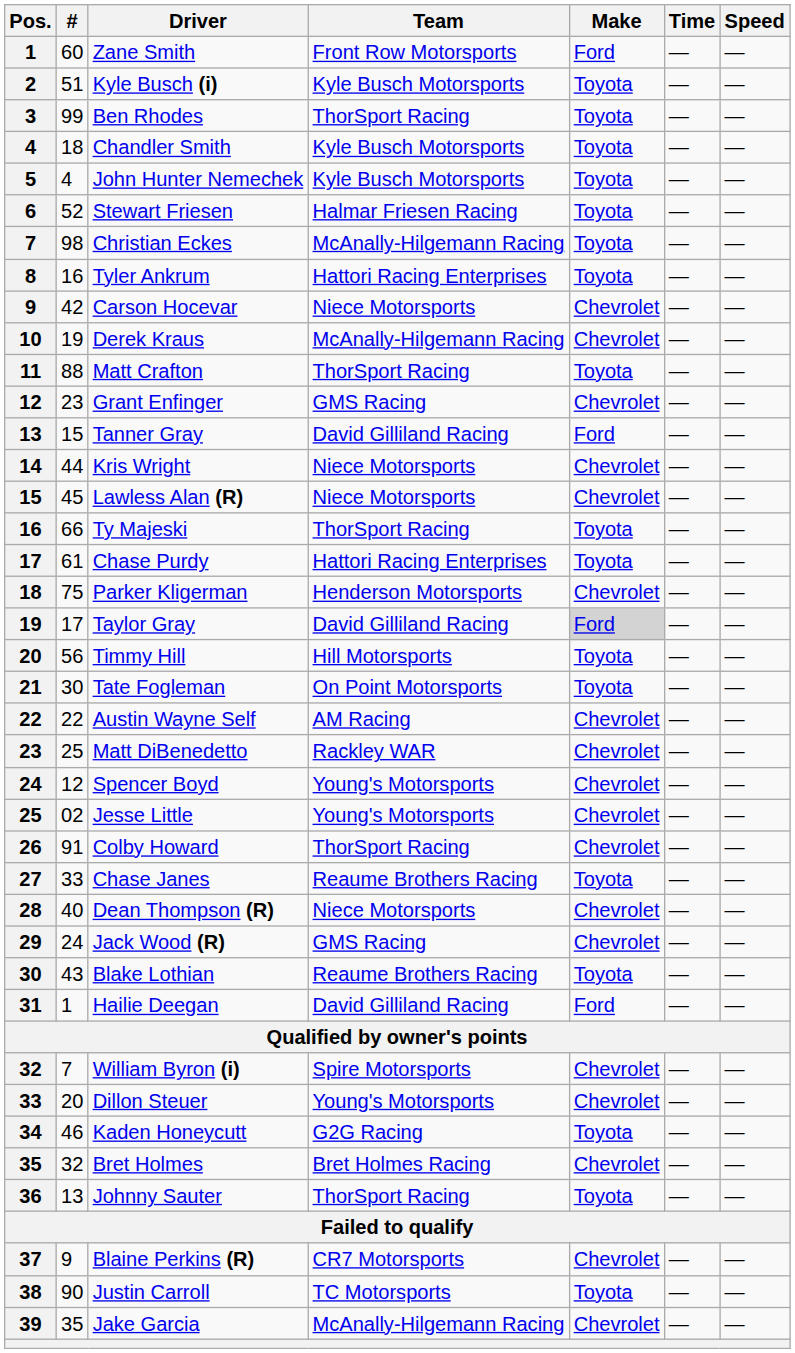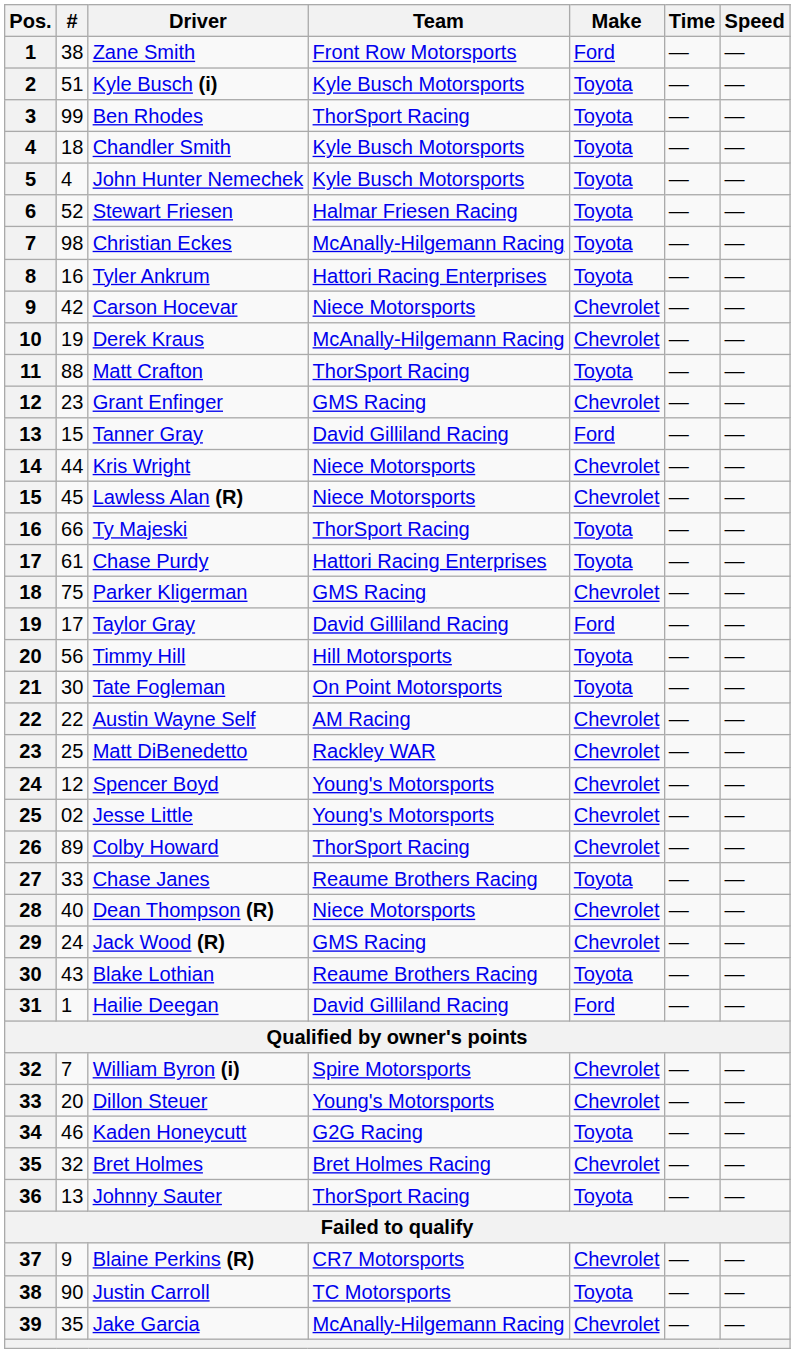 <table class="wikitable" style="font-size:95%">
 <tr>
 <th>Pos.</th>
 <th>#</th>
 <th>Driver</th>
 <th>Team</th>
 <th>Make</th>
 <th>Time</th>
 <th>Speed</th>
 </tr>
 <tr>
 <th>1</th>
-<td>60</td>
+<td>38</td>
 <td><a href='#'>Zane Smith</a></td>
 <td><a href='#'>Front Row Motorsports</a></td>
 <td><a href='#'>Ford</a></td>
 <td>—</td>
 <td>—</td>
 </tr>
 <tr>
 <th>2</th>
 <td>51</td>
 <td><a href='#'>Kyle Busch</a> <strong>(i)</strong></td>
 <td><a href='#'>Kyle Busch Motorsports</a></td>
 <td><a href='#'>Toyota</a></td>
 <td>—</td>
 <td>—</td>
 </tr>
 <tr>
 <th>3</th>
 <td>99</td>
 <td><a href='#'>Ben Rhodes</a></td>
 <td><a href='#'>ThorSport Racing</a></td>
 <td><a href='#'>Toyota</a></td>
 <td>—</td>
 <td>—</td>
 </tr>
 <tr>
 <th>4</th>
 <td>18</td>
 <td><a href='#'>Chandler Smith</a></td>
 <td><a href='#'>Kyle Busch Motorsports</a></td>
 <td><a href='#'>Toyota</a></td>
 <td>—</td>
 <td>—</td>
 </tr>
 <tr>
 <th>5</th>
 <td>4</td>
 <td><a href='#'>John Hunter Nemechek</a></td>
 <td><a href='#'>Kyle Busch Motorsports</a></td>
 <td><a href='#'>Toyota</a></td>
 <td>—</td>
 <td>—</td>
 </tr>
 <tr>
 <th>6</th>
 <td>52</td>
 <td><a href='#'>Stewart Friesen</a></td>
 <td><a href='#'>Halmar Friesen Racing</a></td>
 <td><a href='#'>Toyota</a></td>
 <td>—</td>
 <td>—</td>
 </tr>
 <tr>
 <th>7</th>
 <td>98</td>
 <td><a href='#'>Christian Eckes</a></td>
 <td><a href='#'>McAnally-Hilgemann Racing</a></td>
 <td><a href='#'>Toyota</a></td>
 <td>—</td>
 <td>—</td>
 </tr>
 <tr>
 <th>8</th>
 <td>16</td>
 <td><a href='#'>Tyler Ankrum</a></td>
 <td><a href='#'>Hattori Racing Enterprises</a></td>
 <td><a href='#'>Toyota</a></td>
 <td>—</td>
 <td>—</td>
 </tr>
 <tr>
 <th>9</th>
 <td>42</td>
 <td><a href='#'>Carson Hocevar</a></td>
 <td><a href='#'>Niece Motorsports</a></td>
 <td><a href='#'>Chevrolet</a></td>
 <td>—</td>
 <td>—</td>
 </tr>
 <tr>
 <th>10</th>
 <td>19</td>
 <td><a href='#'>Derek Kraus</a></td>
 <td><a href='#'>McAnally-Hilgemann Racing</a></td>
 <td><a href='#'>Chevrolet</a></td>
 <td>—</td>
 <td>—</td>
 </tr>
 <tr>
 <th>11</th>
 <td>88</td>
 <td><a href='#'>Matt Crafton</a></td>
 <td><a href='#'>ThorSport Racing</a></td>
 <td><a href='#'>Toyota</a></td>
 <td>—</td>
 <td>—</td>
 </tr>
 <tr>
 <th>12</th>
 <td>23</td>
 <td><a href='#'>Grant Enfinger</a></td>
 <td><a href='#'>GMS Racing</a></td>
 <td><a href='#'>Chevrolet</a></td>
 <td>—</td>
 <td>—</td>
 </tr>
 <tr>
 <th>13</th>
 <td>15</td>
 <td><a href='#'>Tanner Gray</a></td>
 <td><a href='#'>David Gilliland Racing</a></td>
 <td><a href='#'>Ford</a></td>
 <td>—</td>
 <td>—</td>
 </tr>
 <tr>
 <th>14</th>
 <td>44</td>
 <td><a href='#'>Kris Wright</a></td>
 <td><a href='#'>Niece Motorsports</a></td>
 <td><a href='#'>Chevrolet</a></td>
 <td>—</td>
 <td>—</td>
 </tr>
 <tr>
 <th>15</th>
 <td>45</td>
 <td><a href='#'>Lawless Alan</a> <strong>(R)</strong></td>
 <td><a href='#'>Niece Motorsports</a></td>
 <td><a href='#'>Chevrolet</a></td>
 <td>—</td>
 <td>—</td>
 </tr>
 <tr>
 <th>16</th>
 <td>66</td>
 <td><a href='#'>Ty Majeski</a></td>
 <td><a href='#'>ThorSport Racing</a></td>
 <td><a href='#'>Toyota</a></td>
 <td>—</td>
 <td>—</td>
 </tr>
 <tr>
 <th>17</th>
 <td>61</td>
 <td><a href='#'>Chase Purdy</a></td>
 <td><a href='#'>Hattori Racing Enterprises</a></td>
 <td><a href='#'>Toyota</a></td>
 <td>—</td>
 <td>—</td>
 </tr>
 <tr>
 <th>18</th>
 <td>75</td>
 <td><a href='#'>Parker Kligerman</a></td>
-<td><a href='#'>Henderson Motorsports</a></td>
+<td><a href='#'>GMS Racing</a></td>
 <td><a href='#'>Chevrolet</a></td>
 <td>—</td>
 <td>—</td>
 </tr>
 <tr>
 <th>19</th>
 <td>17</td>
 <td><a href='#'>Taylor Gray</a></td>
 <td><a href='#'>David Gilliland Racing</a></td>
-<td style="background: lightgrey;"><a href='#'>Ford</a></td>
+<td><a href='#'>Ford</a></td>
 <td>—</td>
 <td>—</td>
 </tr>
 <tr>
 <th>20</th>
 <td>56</td>
 <td><a href='#'>Timmy Hill</a></td>
 <td><a href='#'>Hill Motorsports</a></td>
 <td><a href='#'>Toyota</a></td>
 <td>—</td>
 <td>—</td>
 </tr>
 <tr>
 <th>21</th>
 <td>30</td>
 <td><a href='#'>Tate Fogleman</a></td>
 <td><a href='#'>On Point Motorsports</a></td>
 <td><a href='#'>Toyota</a></td>
 <td>—</td>
 <td>—</td>
 </tr>
 <tr>
 <th>22</th>
 <td>22</td>
 <td><a href='#'>Austin Wayne Self</a></td>
 <td><a href='#'>AM Racing</a></td>
 <td><a href='#'>Chevrolet</a></td>
 <td>—</td>
 <td>—</td>
 </tr>
 <tr>
 <th>23</th>
 <td>25</td>
 <td><a href='#'>Matt DiBenedetto</a></td>
 <td><a href='#'>Rackley WAR</a></td>
 <td><a href='#'>Chevrolet</a></td>
 <td>—</td>
 <td>—</td>
 </tr>
 <tr>
 <th>24</th>
 <td>12</td>
 <td><a href='#'>Spencer Boyd</a></td>
 <td><a href='#'>Young's Motorsports</a></td>
 <td><a href='#'>Chevrolet</a></td>
 <td>—</td>
 <td>—</td>
 </tr>
 <tr>
 <th>25</th>
 <td>02</td>
 <td><a href='#'>Jesse Little</a></td>
 <td><a href='#'>Young's Motorsports</a></td>
 <td><a href='#'>Chevrolet</a></td>
 <td>—</td>
 <td>—</td>
 </tr>
 <tr>
 <th>26</th>
-<td>91</td>
+<td>89</td>
 <td><a href='#'>Colby Howard</a></td>
 <td><a href='#'>ThorSport Racing</a></td>
 <td><a href='#'>Chevrolet</a></td>
 <td>—</td>
 <td>—</td>
 </tr>
 <tr>
 <th>27</th>
 <td>33</td>
 <td><a href='#'>Chase Janes</a></td>
 <td><a href='#'>Reaume Brothers Racing</a></td>
 <td><a href='#'>Toyota</a></td>
 <td>—</td>
 <td>—</td>
 </tr>
 <tr>
 <th>28</th>
 <td>40</td>
 <td><a href='#'>Dean Thompson</a> <strong>(R)</strong></td>
 <td><a href='#'>Niece Motorsports</a></td>
 <td><a href='#'>Chevrolet</a></td>
 <td>—</td>
 <td>—</td>
 </tr>
 <tr>
 <th>29</th>
 <td>24</td>
 <td><a href='#'>Jack Wood</a> <strong>(R)</strong></td>
 <td><a href='#'>GMS Racing</a></td>
 <td><a href='#'>Chevrolet</a></td>
 <td>—</td>
 <td>—</td>
 </tr>
 <tr>
 <th>30</th>
 <td>43</td>
 <td><a href='#'>Blake Lothian</a></td>
 <td><a href='#'>Reaume Brothers Racing</a></td>
 <td><a href='#'>Toyota</a></td>
 <td>—</td>
 <td>—</td>
 </tr>
 <tr>
 <th>31</th>
 <td>1</td>
 <td><a href='#'>Hailie Deegan</a></td>
 <td><a href='#'>David Gilliland Racing</a></td>
 <td><a href='#'>Ford</a></td>
 <td>—</td>
 <td>—</td>
 </tr>
 <tr>
 <th colspan="7">Qualified by owner's points</th>
 </tr>
 <tr>
 <th>32</th>
 <td>7</td>
 <td><a href='#'>William Byron</a> <strong>(i)</strong></td>
 <td><a href='#'>Spire Motorsports</a></td>
 <td><a href='#'>Chevrolet</a></td>
 <td>—</td>
 <td>—</td>
 </tr>
 <tr>
 <th>33</th>
 <td>20</td>
 <td><a href='#'>Dillon Steuer</a></td>
 <td><a href='#'>Young's Motorsports</a></td>
 <td><a href='#'>Chevrolet</a></td>
 <td>—</td>
 <td>—</td>
 </tr>
 <tr>
 <th>34</th>
 <td>46</td>
 <td><a href='#'>Kaden Honeycutt</a></td>
 <td><a href='#'>G2G Racing</a></td>
 <td><a href='#'>Toyota</a></td>
 <td>—</td>
 <td>—</td>
 </tr>
 <tr>
 <th>35</th>
 <td>32</td>
 <td><a href='#'>Bret Holmes</a></td>
 <td><a href='#'>Bret Holmes Racing</a></td>
 <td><a href='#'>Chevrolet</a></td>
 <td>—</td>
 <td>—</td>
 </tr>
 <tr>
 <th>36</th>
 <td>13</td>
 <td><a href='#'>Johnny Sauter</a></td>
 <td><a href='#'>ThorSport Racing</a></td>
 <td><a href='#'>Toyota</a></td>
 <td>—</td>
 <td>—</td>
 </tr>
 <tr>
 <th colspan="7">Failed to qualify</th>
 </tr>
 <tr>
 <th>37</th>
 <td>9</td>
 <td><a href='#'>Blaine Perkins</a> <strong>(R)</strong></td>
 <td><a href='#'>CR7 Motorsports</a></td>
 <td><a href='#'>Chevrolet</a></td>
 <td>—</td>
 <td>—</td>
 </tr>
 <tr>
 <th>38</th>
 <td>90</td>
 <td><a href='#'>Justin Carroll</a></td>
 <td><a href='#'>TC Motorsports</a></td>
 <td><a href='#'>Toyota</a></td>
 <td>—</td>
 <td>—</td>
 </tr>
 <tr>
 <th>39</th>
 <td>35</td>
 <td><a href='#'>Jake Garcia</a></td>
 <td><a href='#'>McAnally-Hilgemann Racing</a></td>
 <td><a href='#'>Chevrolet</a></td>
 <td>—</td>
 <td>—</td>
 </tr>
 <tr>
 <th colspan="7"></th>
 </tr>
 </table>
